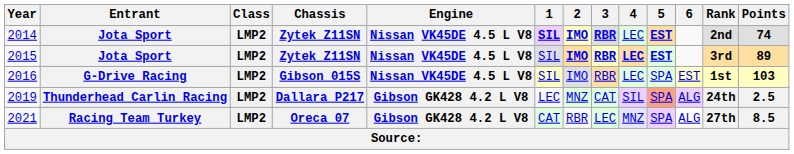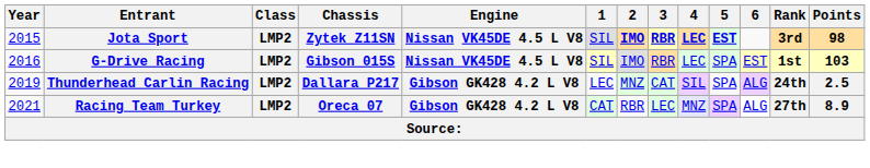 <table class="wikitable" style="text-align:center; font-size:90%">
 <tr>
 <th>Year</th>
 <th>Entrant</th>
 <th>Class</th>
 <th>Chassis</th>
 <th>Engine</th>
 <th>1</th>
 <th>2</th>
 <th>3</th>
 <th>4</th>
 <th>5</th>
 <th>6</th>
 <th>Rank</th>
 <th>Points</th>
 </tr>
 <tr>
-<td><a href='#'>2014</a></td>
-<th><a href='#'>Jota Sport</a></th>
-<th>LMP2</th>
-<th><a href='#'>Zytek Z11SN</a></th>
-<th><a href='#'>Nissan</a> <a href='#'>VK45DE</a> 4.5 L V8</th>
-<td style="background:#EFCFFF;"><strong><a href='#'>SIL</a></strong><br></td>
-<td style="background:#FFFFBF;"><strong><a href='#'>IMO</a></strong><br></td>
-<td style="background:#DFDFDF;"><strong><a href='#'>RBR</a></strong><br></td>
-<td style="background:#DFFFDF;"><a href='#'>LEC</a><br></td>
-<td style="background:#FFDF9F;"><strong><a href='#'>EST</a></strong><br></td>
-<td></td>
-<th style="background:#DFDFDF;">2nd</th>
-<th style="background:#DFDFDF;">74</th>
-</tr>
-<tr>
 <td><a href='#'>2015</a></td>
 <th><a href='#'>Jota Sport</a></th>
 <th>LMP2</th>
 <th><a href='#'>Zytek Z11SN</a></th>
 <th><a href='#'>Nissan</a> <a href='#'>VK45DE</a> 4.5 L V8</th>
 <td style="background:#DFDFDF;"><a href='#'>SIL</a><br></td>
 <td style="background:#FFDF9F;"><strong><a href='#'>IMO</a></strong><br></td>
 <td style="background:#FFFFBF;"><strong><a href='#'>RBR</a></strong><br></td>
 <td style="background:#FFDF9F;"><strong><a href='#'>LEC</a></strong><br></td>
 <td style="background:#DFFFDF;"><strong><a href='#'>EST</a></strong><br></td>
 <td></td>
 <th style="background:#FFDF9F;">3rd</th>
-<th style="background:#FFDF9F;">89</th>
+<th style="background:#FFDF9F;">98</th>
 </tr>
 <tr>
 <td><a href='#'>2016</a></td>
 <th><a href='#'>G-Drive Racing</a></th>
 <th>LMP2</th>
 <th><a href='#'>Gibson 015S</a></th>
 <th><a href='#'>Nissan VK45DE</a> 4.5 L V8</th>
 <td style="background:#FFFFBF;"><a href='#'>SIL</a><br></td>
 <td style="background:#DFDFDF;"><a href='#'>IMO</a><br></td>
 <td style="background:#FFDF9F;"><a href='#'>RBR</a><br></td>
 <td style="background:#DFFFDF;"><a href='#'>LEC</a><br></td>
 <td style="background:#DFFFDF;"><a href='#'>SPA</a><br></td>
 <td style="background:#FFFFBF;"><a href='#'>EST</a><br></td>
 <th style="background:#FFFFBF;">1st</th>
 <th style="background:#FFFFBF;">103</th>
 </tr>
 <tr>
 <td><a href='#'>2019</a></td>
 <th><a href='#'>Thunderhead Carlin Racing</a></th>
 <th>LMP2</th>
 <th><a href='#'>Dallara P217</a></th>
 <th><a href='#'>Gibson</a> GK428 4.2 L V8</th>
 <td><a href='#'>LEC</a></td>
 <td style="background:#DFFFDF;"><a href='#'>MNZ</a><br></td>
 <td style="background:#DFFFDF;"><a href='#'>CAT</a><br></td>
 <td style="background:#EFCFFF;"><a href='#'>SIL</a><br></td>
-<td style="background: lightsalmon;"><a href='#'>SPA</a></td>
+<td><a href='#'>SPA</a></td>
 <td style="background:#EFCFFF;"><a href='#'>ALG</a><br></td>
 <th>24th</th>
 <th>2.5</th>
 </tr>
 <tr>
 <td><a href='#'>2021</a></td>
 <th><a href='#'>Racing Team Turkey</a></th>
 <th>LMP2</th>
 <th><a href='#'>Oreca 07</a></th>
 <th><a href='#'>Gibson</a> GK428 4.2 L V8</th>
 <td style="background:#DFFFDF;"><a href='#'>CAT</a><br></td>
 <td><a href='#'>RBR</a></td>
 <td style="background:#DFFFDF;"><a href='#'>LEC</a><br></td>
 <td style="background: lavender;"><a href='#'>MNZ</a></td>
 <td style="background:#EFCFFF;"><a href='#'>SPA</a><br></td>
 <td style="background:#FFFFFF;"><a href='#'>ALG</a><br></td>
 <th>27th</th>
-<th>8.5</th>
+<th>8.9</th>
 </tr>
 <tr>
 <th colspan="13">Source:</th>
 </tr>
 </table>
